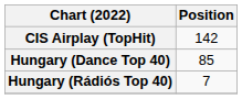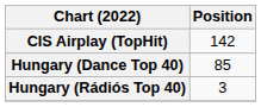 <table class="wikitable sortable plainrowheaders" style="text-align:center">
 <tr>
 <th scope="col">Chart (2022)</th>
 <th scope="col">Position</th>
 </tr>
 <tr>
 <th scope="row">CIS Airplay (TopHit)</th>
 <td>142</td>
 </tr>
 <tr>
 <th scope="row">Hungary (Dance Top 40)</th>
 <td>85</td>
 </tr>
 <tr>
 <th scope="row">Hungary (Rádiós Top 40)</th>
-<td>7</td>
+<td>3</td>
 </tr>
 <tr>
 </tr>
 </table>
